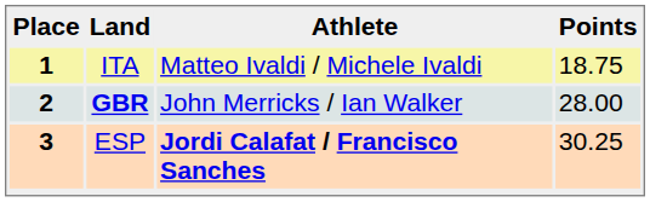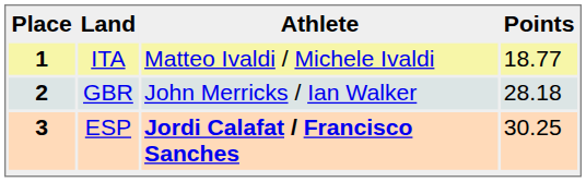 <table style="border-style:solid; border-width:1px; border-color:#808080; background-color:#EFEFEF;" cellspacing="2" cellpadding="2" width="400">
 <tr bgcolor="#EFEFEF">
 <th>Place</th>
 <th>Land</th>
 <th>Athlete</th>
 <th>Points</th>
 </tr>
 <tr align="center" valign="top" bgcolor="#F7F6A8">
 <th>1</th>
 <td><a href='#'>ITA</a></td>
 <td align="left"><a href='#'>Matteo Ivaldi</a> / <a href='#'>Michele Ivaldi</a></td>
-<td align="left">18.75</td>
+<td align="left">18.77</td>
 </tr>
 <tr align="center" valign="top" bgcolor="#DCE5E5">
 <th>2</th>
-<td><strong><a href='#'>GBR</a></strong></td>
+<td><a href='#'>GBR</a></td>
 <td align="left"><a href='#'>John Merricks</a> / <a href='#'>Ian Walker</a></td>
-<td align="left">28.00</td>
+<td align="left">28.18</td>
 </tr>
 <tr align="center" valign="top" bgcolor="#FFDAB9">
 <th>3</th>
 <td><a href='#'>ESP</a></td>
 <td align="left"><strong><a href='#'>Jordi Calafat</a> / <a href='#'>Francisco Sanches</a></strong></td>
 <td align="left">30.25</td>
 </tr>
 <tr align="center" valign="top" bgcolor="#FFFFFF">
 </tr>
 </table>
